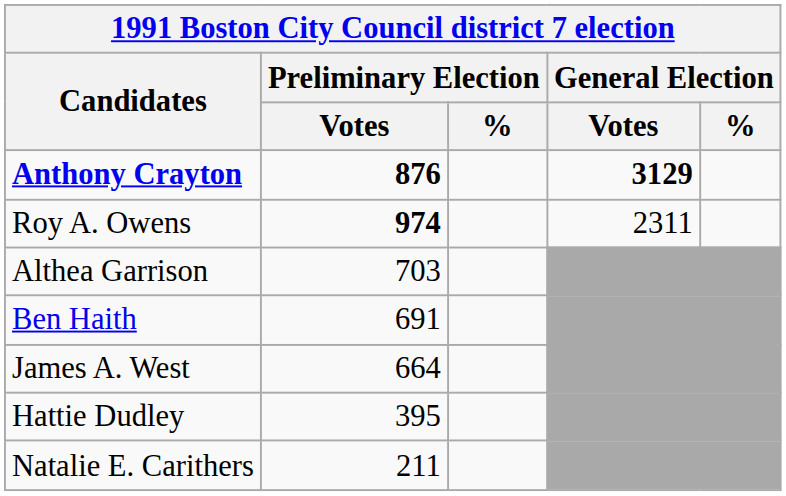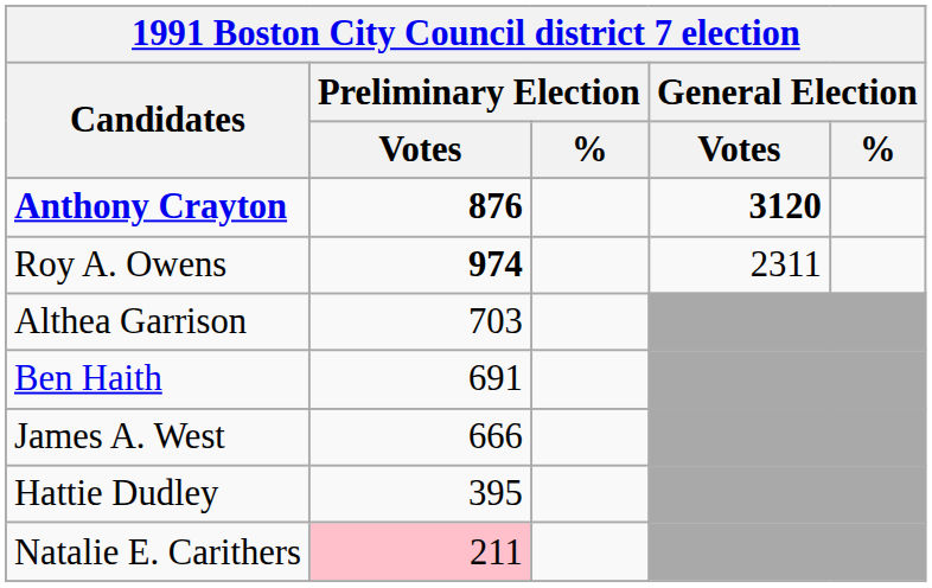 <table class=wikitable>
 <tr>
 <th colspan=5><a href='#'>1991 Boston City Council district 7 election</a></th>
 </tr>
 <tr>
 <th rowspan="2"><strong>Candidates</strong></th>
 <th colspan=2><strong>Preliminary Election</strong></th>
 <th colspan=2><strong>General Election</strong></th>
 </tr>
 <tr>
 <th>Votes</th>
 <th>%</th>
 <th>Votes</th>
 <th>%</th>
 </tr>
 <tr>
 <td><strong><a href='#'>Anthony Crayton</a></strong></td>
 <td style="text-align:right;"><strong>876</strong></td>
 <td style="text-align:right;"><strong></strong></td>
-<td style="text-align:right;"><strong>3129</strong></td>
+<td style="text-align:right;"><strong>3120</strong></td>
 <td style="text-align:right;"><strong></strong></td>
 </tr>
 <tr>
 <td>Roy A. Owens</td>
 <td style="text-align:right;"><strong>974</strong></td>
 <td style="text-align:right;"><strong></strong></td>
 <td style="text-align:right;">2311</td>
 <td style="text-align:right;"></td>
 </tr>
 <tr>
 <td>Althea Garrison</td>
 <td style="text-align:right;">703</td>
 <td style="text-align:right;"></td>
 <td colspan="2" style="background:darkgrey;"> </td>
 </tr>
 <tr>
 <td><a href='#'>Ben Haith</a></td>
 <td style="text-align:right;">691</td>
 <td style="text-align:right;"></td>
 <td colspan="2" style="background:darkgrey;"> </td>
 </tr>
 <tr>
 <td>James A. West</td>
-<td style="text-align:right;">664</td>
+<td style="text-align:right;">666</td>
 <td style="text-align:right;"></td>
 <td colspan="2" style="background:darkgrey;"> </td>
 </tr>
 <tr>
 <td>Hattie Dudley</td>
 <td style="text-align:right;">395</td>
 <td style="text-align:right;"></td>
 <td colspan="2" style="background:darkgrey;"> </td>
 </tr>
 <tr>
 <td>Natalie E. Carithers</td>
-<td style="text-align:right;">211</td>
+<td style="background: pink; text-align:right;">211</td>
 <td style="text-align:right;"></td>
 <td colspan="2" style="background:darkgrey;"> </td>
 </tr>
 </table>
